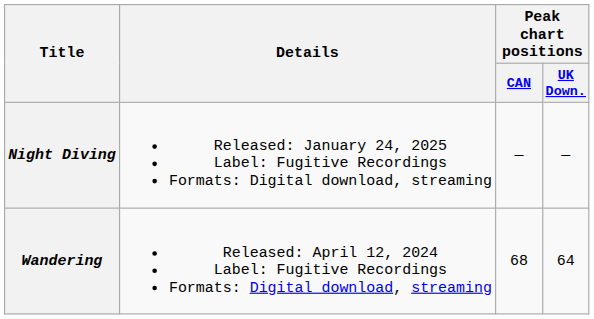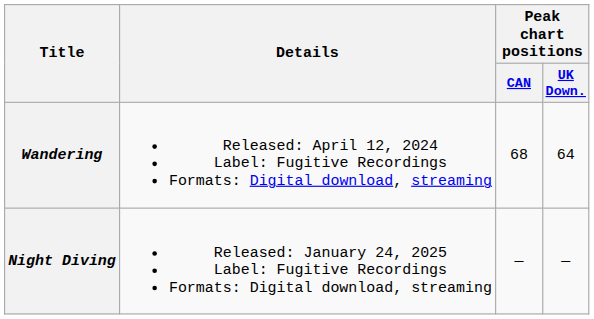 <table class="wikitable plainrowheaders" style="text-align:center;" border="1">
 <tr>
 <th scope="col" rowspan="2">Title</th>
 <th scope="col" rowspan="2">Details</th>
 <th scope="col" colspan="2">Peak chart positions</th>
 </tr>
 <tr>
 <th scope="col" style="width:3em;font-size:90%;"><a href='#'>CAN</a><br></th>
 <th scope="col" style="width:3em;font-size:90%;"><a href='#'>UK<br>Down.</a><br></th>
 </tr>
 <tr>
+<th scope="row"><em>Wandering</em></th>
+<td><br><ul><li>Released: April 12, 2024</li><li>Label: Fugitive Recordings</li><li>Formats: <a href='#'>Digital download</a>, <a href='#'>streaming</a></li></ul></td>
+<td>68</td>
+<td>64</td>
+</tr>
+<tr>
 <th scope="row"><em>Night Diving</em></th>
 <td><br><ul><li>Released: January 24, 2025</li><li>Label: Fugitive Recordings</li><li>Formats: Digital download, streaming</li></ul></td>
 <td>—</td>
 <td>—</td>
 </tr>
-<tr>
-<th scope="row"><em>Wandering</em></th>
-<td><br><ul><li>Released: April 12, 2024</li><li>Label: Fugitive Recordings</li><li>Formats: <a href='#'>Digital download</a>, <a href='#'>streaming</a></li></ul></td>
-<td>68</td>
-<td>64</td>
-</tr>
 </table>
